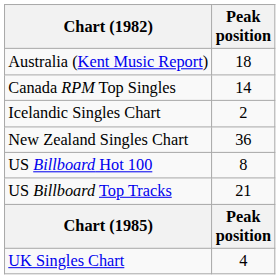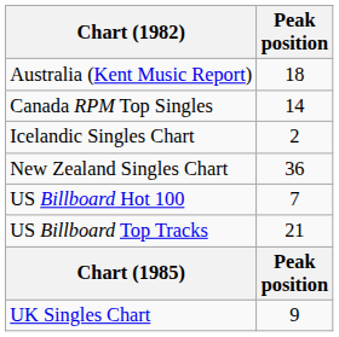 <table class="wikitable sortable">
 <tr>
 <th>Chart (1982)</th>
 <th>Peak<br>position</th>
 </tr>
 <tr>
 <td>Australia (<a href='#'>Kent Music Report</a>)</td>
 <td style="text-align:center;">18</td>
 </tr>
 <tr>
 <td>Canada <em>RPM</em> Top Singles</td>
 <td style="text-align:center;">14</td>
 </tr>
 <tr>
 <td>Icelandic Singles Chart</td>
 <td align="center">2</td>
 </tr>
 <tr>
 <td>New Zealand Singles Chart</td>
 <td style="text-align:center;">36</td>
 </tr>
 <tr>
 <td>US <a href='#'><em>Billboard</em> Hot 100</a></td>
-<td style="text-align:center;">8</td>
+<td style="text-align:center;">7</td>
 </tr>
 <tr>
 <td>US <em>Billboard</em> <a href='#'>Top Tracks</a></td>
 <td style="text-align:center;">21</td>
 </tr>
 <tr>
 <th>Chart (1985)</th>
 <th>Peak<br>position</th>
 </tr>
 <tr>
 <td><a href='#'>UK Singles Chart</a></td>
-<td style="text-align:center;">4</td>
+<td style="text-align:center;">9</td>
 </tr>
 </table>
